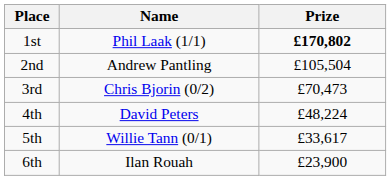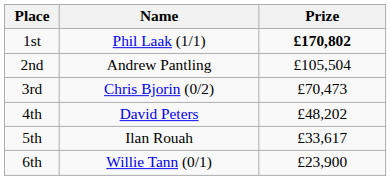 <table class="wikitable">
 <tr>
 <th width="50">Place</th>
 <th width="200">Name</th>
 <th width="125">Prize</th>
 </tr>
 <tr>
 <td align="center">1st</td>
 <td align="center"><a href='#'>Phil Laak</a> (1/1)</td>
 <td align="center"><strong>£170,802</strong></td>
 </tr>
 <tr>
 <td align="center">2nd</td>
 <td align="center">Andrew Pantling</td>
 <td align="center">£105,504</td>
 </tr>
 <tr>
 <td align="center">3rd</td>
 <td align="center"><a href='#'>Chris Bjorin</a> (0/2)</td>
 <td align="center">£70,473</td>
 </tr>
 <tr>
 <td align="center">4th</td>
 <td align="center"><a href='#'>David Peters</a></td>
-<td align="center">£48,224</td>
+<td align="center">£48,202</td>
 </tr>
 <tr>
 <td align="center">5th</td>
-<td align="center"><a href='#'>Willie Tann</a> (0/1)</td>
+<td align="center">Ilan Rouah</td>
 <td align="center">£33,617</td>
 </tr>
 <tr>
 <td align="center">6th</td>
-<td align="center">Ilan Rouah</td>
+<td align="center"><a href='#'>Willie Tann</a> (0/1)</td>
 <td align="center">£23,900</td>
 </tr>
 </table>
